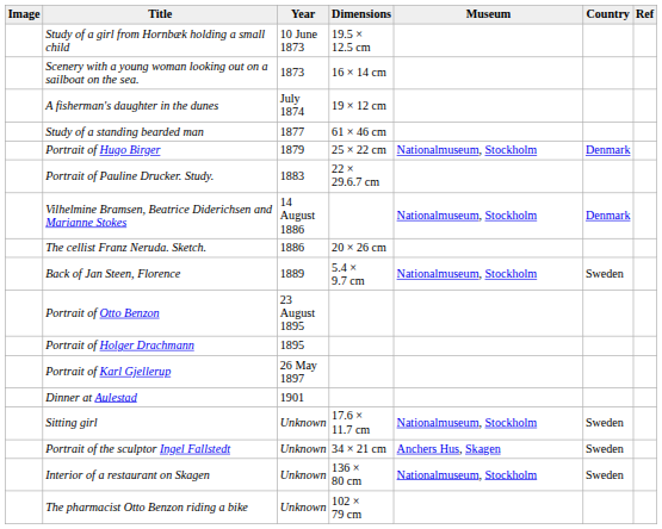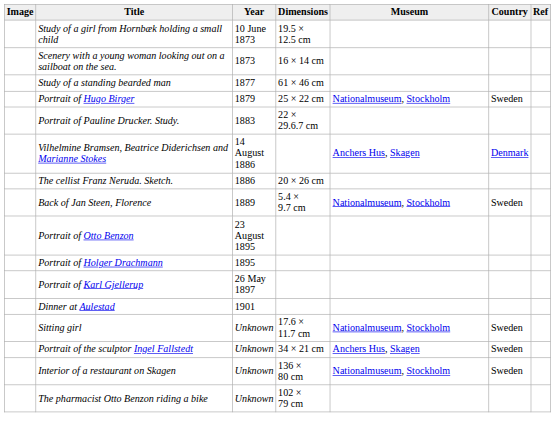 <table class="wikitable" border="0" style="background:#ffffff" class="sortable wikitable">
 <tr>
 <th style="background:#efefef;">Image</th>
 <th style="background:#efefef;" width=350 px>Title</th>
 <th style="background:#efefef;">Year</th>
 <th style="background:#efefef;">Dimensions</th>
 <th style="background:#efefef;" width=270 px>Museum</th>
 <th style="background:#efefef;">Country</th>
 <th style="background:#efefef;">Ref</th>
 </tr>
 <tr>
 <td></td>
 <td><em>Study of a girl from Hornbæk holding a small child</em></td>
 <td>10 June 1873</td>
 <td>19.5 × 12.5 cm</td>
 <td></td>
 <td></td>
 <td></td>
 </tr>
 <tr>
 <td></td>
 <td><em>Scenery with a young woman looking out on a sailboat on the sea.</em></td>
 <td>1873</td>
 <td>16 × 14 cm</td>
 <td></td>
 <td></td>
 <td></td>
 </tr>
 <tr>
 <td></td>
-<td><em>A fisherman's daughter in the dunes</em></td>
-<td>July 1874</td>
-<td>19 × 12 cm</td>
-<td></td>
-<td></td>
-<td></td>
-</tr>
-<tr>
-<td></td>
 <td><em>Study of a standing bearded man</em></td>
 <td>1877</td>
 <td>61 × 46 cm</td>
 <td></td>
 <td></td>
 <td></td>
 </tr>
 <tr>
 <td></td>
 <td><em>Portrait of <a href='#'>Hugo Birger</a></em></td>
 <td>1879</td>
 <td>25 × 22 cm</td>
 <td><a href='#'>Nationalmuseum</a>, <a href='#'>Stockholm</a></td>
-<td><a href='#'>Denmark</a></td>
+<td>Sweden</td>
 <td></td>
 </tr>
 <tr>
 <td></td>
 <td><em>Portrait of Pauline Drucker. Study.</em></td>
 <td>1883</td>
 <td>22 × 29.6.7 cm</td>
 <td></td>
 <td></td>
 <td></td>
 </tr>
 <tr>
 <td></td>
 <td><em>Vilhelmine Bramsen, Beatrice Diderichsen and <a href='#'>Marianne Stokes</a></em></td>
 <td>14 August 1886</td>
 <td></td>
-<td><a href='#'>Nationalmuseum</a>, <a href='#'>Stockholm</a></td>
+<td><a href='#'>Anchers Hus</a>, <a href='#'>Skagen</a></td>
 <td><a href='#'>Denmark</a></td>
 <td></td>
 </tr>
 <tr>
 <td></td>
 <td><em>The cellist Franz Neruda. Sketch.</em></td>
 <td>1886</td>
 <td>20 × 26 cm</td>
 <td></td>
 <td></td>
 <td></td>
 </tr>
 <tr>
 <td></td>
 <td><em>Back of Jan Steen, Florence</em></td>
 <td>1889</td>
 <td>5.4 × 9.7 cm</td>
 <td><a href='#'>Nationalmuseum</a>, <a href='#'>Stockholm</a></td>
 <td>Sweden</td>
 <td></td>
 </tr>
 <tr>
 <td></td>
 <td><em>Portrait of <a href='#'>Otto Benzon</a></em></td>
 <td>23 August 1895</td>
 <td></td>
 <td></td>
 <td></td>
 <td></td>
 </tr>
 <tr>
 <td></td>
 <td><em>Portrait of <a href='#'>Holger Drachmann</a></em></td>
 <td>1895</td>
 <td></td>
 <td></td>
 <td></td>
 <td></td>
 </tr>
 <tr>
 <td></td>
 <td><em>Portrait of <a href='#'>Karl Gjellerup</a></em></td>
 <td>26 May 1897</td>
 <td></td>
 <td></td>
 <td></td>
 <td></td>
 </tr>
 <tr>
 <td></td>
 <td><em>Dinner at <a href='#'>Aulestad</a></em></td>
 <td>1901</td>
 <td></td>
 <td></td>
 <td></td>
 <td></td>
 </tr>
 <tr>
 <td></td>
 <td><em>Sitting girl</em></td>
 <td><em>Unknown</em></td>
 <td>17.6 × 11.7 cm</td>
 <td><a href='#'>Nationalmuseum</a>, <a href='#'>Stockholm</a></td>
 <td>Sweden</td>
 <td></td>
 </tr>
 <tr>
 <td></td>
 <td><em>Portrait of the sculptor <a href='#'>Ingel Fallstedt</a></em></td>
 <td><em>Unknown</em></td>
 <td>34 × 21 cm</td>
 <td><a href='#'>Anchers Hus</a>, <a href='#'>Skagen</a></td>
 <td>Sweden</td>
 <td></td>
 </tr>
 <tr>
 <td></td>
 <td><em>Interior of a restaurant on Skagen</em></td>
 <td><em>Unknown</em></td>
 <td>136 × 80 cm</td>
 <td><a href='#'>Nationalmuseum</a>, <a href='#'>Stockholm</a></td>
 <td>Sweden</td>
 <td></td>
 </tr>
 <tr>
 <td></td>
 <td><em>The pharmacist Otto Benzon riding a bike</em></td>
 <td><em>Unknown</em></td>
 <td>102 × 79 cm</td>
 <td></td>
 <td></td>
 <td></td>
 </tr>
 </table>
